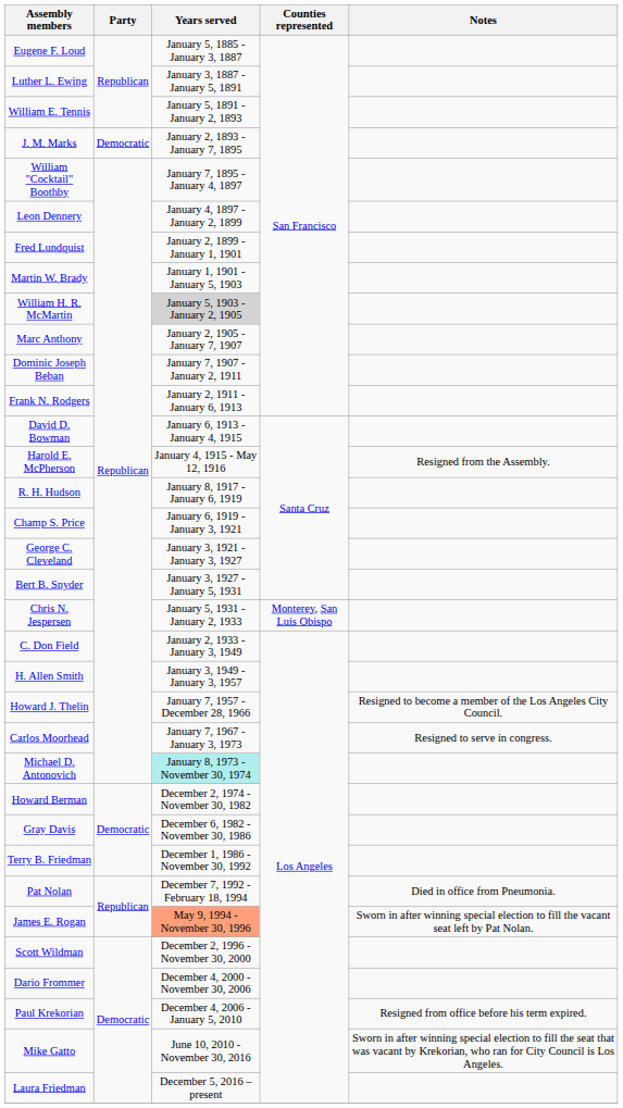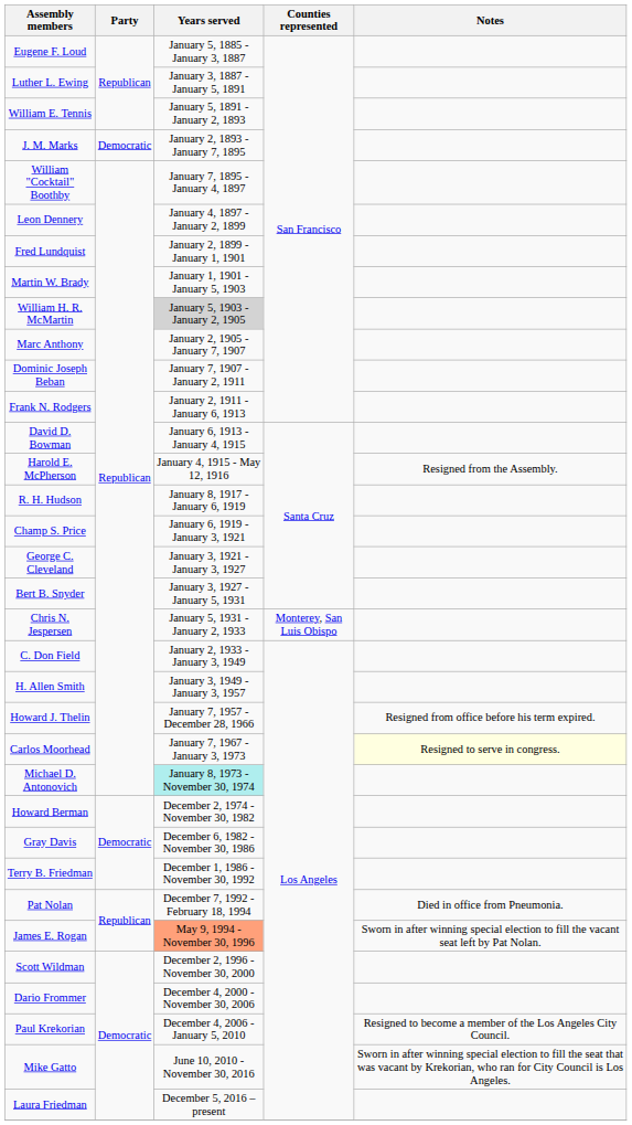 <table class=wikitable style="text-align:center">
 <tr>
 <th>Assembly members</th>
 <th>Party</th>
 <th>Years served</th>
 <th>Counties represented</th>
 <th>Notes</th>
 </tr>
 <tr>
 <td><a href='#'>Eugene F. Loud</a></td>
 <td rowspan=3 ><a href='#'>Republican</a></td>
 <td>January 5, 1885 - January 3, 1887</td>
 <td rowspan=12><a href='#'>San Francisco</a></td>
 <td></td>
 </tr>
 <tr>
 <td><a href='#'>Luther L. Ewing</a></td>
 <td>January 3, 1887 - January 5, 1891</td>
 <td></td>
 </tr>
 <tr>
 <td><a href='#'>William E. Tennis</a></td>
 <td>January 5, 1891 - January 2, 1893</td>
 <td></td>
 </tr>
 <tr>
 <td><a href='#'>J. M. Marks</a></td>
 <td><a href='#'>Democratic</a></td>
 <td>January 2, 1893 - January 7, 1895</td>
 <td></td>
 </tr>
 <tr>
 <td><a href='#'>William "Cocktail" Boothby</a></td>
 <td rowspan=20 ><a href='#'>Republican</a></td>
 <td>January 7, 1895 - January 4, 1897</td>
 <td></td>
 </tr>
 <tr>
 <td><a href='#'>Leon Dennery</a></td>
 <td>January 4, 1897 - January 2, 1899</td>
 <td></td>
 </tr>
 <tr>
 <td><a href='#'>Fred Lundquist</a></td>
 <td>January 2, 1899 - January 1, 1901</td>
 <td></td>
 </tr>
 <tr>
 <td><a href='#'>Martin W. Brady</a></td>
 <td>January 1, 1901 - January 5, 1903</td>
 <td></td>
 </tr>
 <tr>
 <td><a href='#'>William H. R. McMartin</a></td>
 <td style="background: lightgrey;">January 5, 1903 - January 2, 1905</td>
 <td></td>
 </tr>
 <tr>
 <td><a href='#'>Marc Anthony</a></td>
 <td>January 2, 1905 - January 7, 1907</td>
 <td></td>
 </tr>
 <tr>
 <td><a href='#'>Dominic Joseph Beban</a></td>
 <td>January 7, 1907 - January 2, 1911</td>
 <td></td>
 </tr>
 <tr>
 <td><a href='#'>Frank N. Rodgers</a></td>
 <td>January 2, 1911 - January 6, 1913</td>
 <td></td>
 </tr>
 <tr>
 <td><a href='#'>David D. Bowman</a></td>
 <td>January 6, 1913 - January 4, 1915</td>
 <td rowspan=6><a href='#'>Santa Cruz</a></td>
 <td></td>
 </tr>
 <tr>
 <td><a href='#'>Harold E. McPherson</a></td>
 <td>January 4, 1915 - May 12, 1916</td>
 <td>Resigned from the Assembly.</td>
 </tr>
 <tr>
 <td><a href='#'>R. H. Hudson</a></td>
 <td>January 8, 1917 - January 6, 1919</td>
 <td></td>
 </tr>
 <tr>
 <td><a href='#'>Champ S. Price</a></td>
 <td>January 6, 1919 - January 3, 1921</td>
 <td></td>
 </tr>
 <tr>
 <td><a href='#'>George C. Cleveland</a></td>
 <td>January 3, 1921 - January 3, 1927</td>
 <td></td>
 </tr>
 <tr>
 <td><a href='#'>Bert B. Snyder</a></td>
 <td>January 3, 1927 - January 5, 1931</td>
 <td></td>
 </tr>
 <tr>
 <td><a href='#'>Chris N. Jespersen</a></td>
 <td>January 5, 1931 - January 2, 1933</td>
 <td><a href='#'>Monterey</a>, <a href='#'>San Luis Obispo</a></td>
 <td></td>
 </tr>
 <tr>
 <td><a href='#'>C. Don Field</a></td>
 <td>January 2, 1933 - January 3, 1949</td>
 <td rowspan=15><a href='#'>Los Angeles</a></td>
 <td></td>
 </tr>
 <tr>
 <td><a href='#'>H. Allen Smith</a></td>
 <td>January 3, 1949 - January 3, 1957</td>
 <td></td>
 </tr>
 <tr>
 <td><a href='#'>Howard J. Thelin</a></td>
 <td>January 7, 1957 - December 28, 1966</td>
-<td>Resigned to become a member of the Los Angeles City Council.</td>
+<td>Resigned from office before his term expired.</td>
 </tr>
 <tr>
 <td><a href='#'>Carlos Moorhead</a></td>
 <td>January 7, 1967 - January 3, 1973</td>
-<td>Resigned to serve in congress.</td>
+<td style="background: lightyellow;">Resigned to serve in congress.</td>
 </tr>
 <tr>
 <td><a href='#'>Michael D. Antonovich</a></td>
 <td style="background: paleturquoise;">January 8, 1973 - November 30, 1974</td>
 <td></td>
 </tr>
 <tr>
 <td><a href='#'>Howard Berman</a></td>
 <td rowspan=3 ><a href='#'>Democratic</a></td>
 <td>December 2, 1974 - November 30, 1982</td>
 <td></td>
 </tr>
 <tr>
 <td><a href='#'>Gray Davis</a></td>
 <td>December 6, 1982 - November 30, 1986</td>
 <td></td>
 </tr>
 <tr>
 <td><a href='#'>Terry B. Friedman</a></td>
 <td>December 1, 1986 - November 30, 1992</td>
 <td></td>
 </tr>
 <tr>
 <td><a href='#'>Pat Nolan</a></td>
 <td rowspan=2 ><a href='#'>Republican</a></td>
 <td>December 7, 1992 - February 18, 1994</td>
 <td>Died in office from Pneumonia.</td>
 </tr>
 <tr>
 <td><a href='#'>James E. Rogan</a></td>
 <td style="background: lightsalmon;">May 9, 1994 - November 30, 1996</td>
 <td>Sworn in after winning special election to fill the vacant seat left by Pat Nolan.</td>
 </tr>
 <tr>
 <td><a href='#'>Scott Wildman</a></td>
 <td rowspan=5 ><a href='#'>Democratic</a></td>
 <td>December 2, 1996 - November 30, 2000</td>
 <td></td>
 </tr>
 <tr>
 <td><a href='#'>Dario Frommer</a></td>
 <td>December 4, 2000 - November 30, 2006</td>
 <td></td>
 </tr>
 <tr>
 <td><a href='#'>Paul Krekorian</a></td>
 <td>December 4, 2006 - January 5, 2010</td>
-<td>Resigned from office before his term expired.</td>
+<td>Resigned to become a member of the Los Angeles City Council.</td>
 </tr>
 <tr>
 <td><a href='#'>Mike Gatto</a></td>
 <td>June 10, 2010 - November 30, 2016</td>
 <td>Sworn in after winning special election to fill the seat that was vacant by Krekorian, who ran for City Council is Los Angeles.</td>
 </tr>
 <tr>
 <td><a href='#'>Laura Friedman</a></td>
 <td>December 5, 2016 – present</td>
 <td></td>
 </tr>
 <tr>
 </tr>
 </table>
